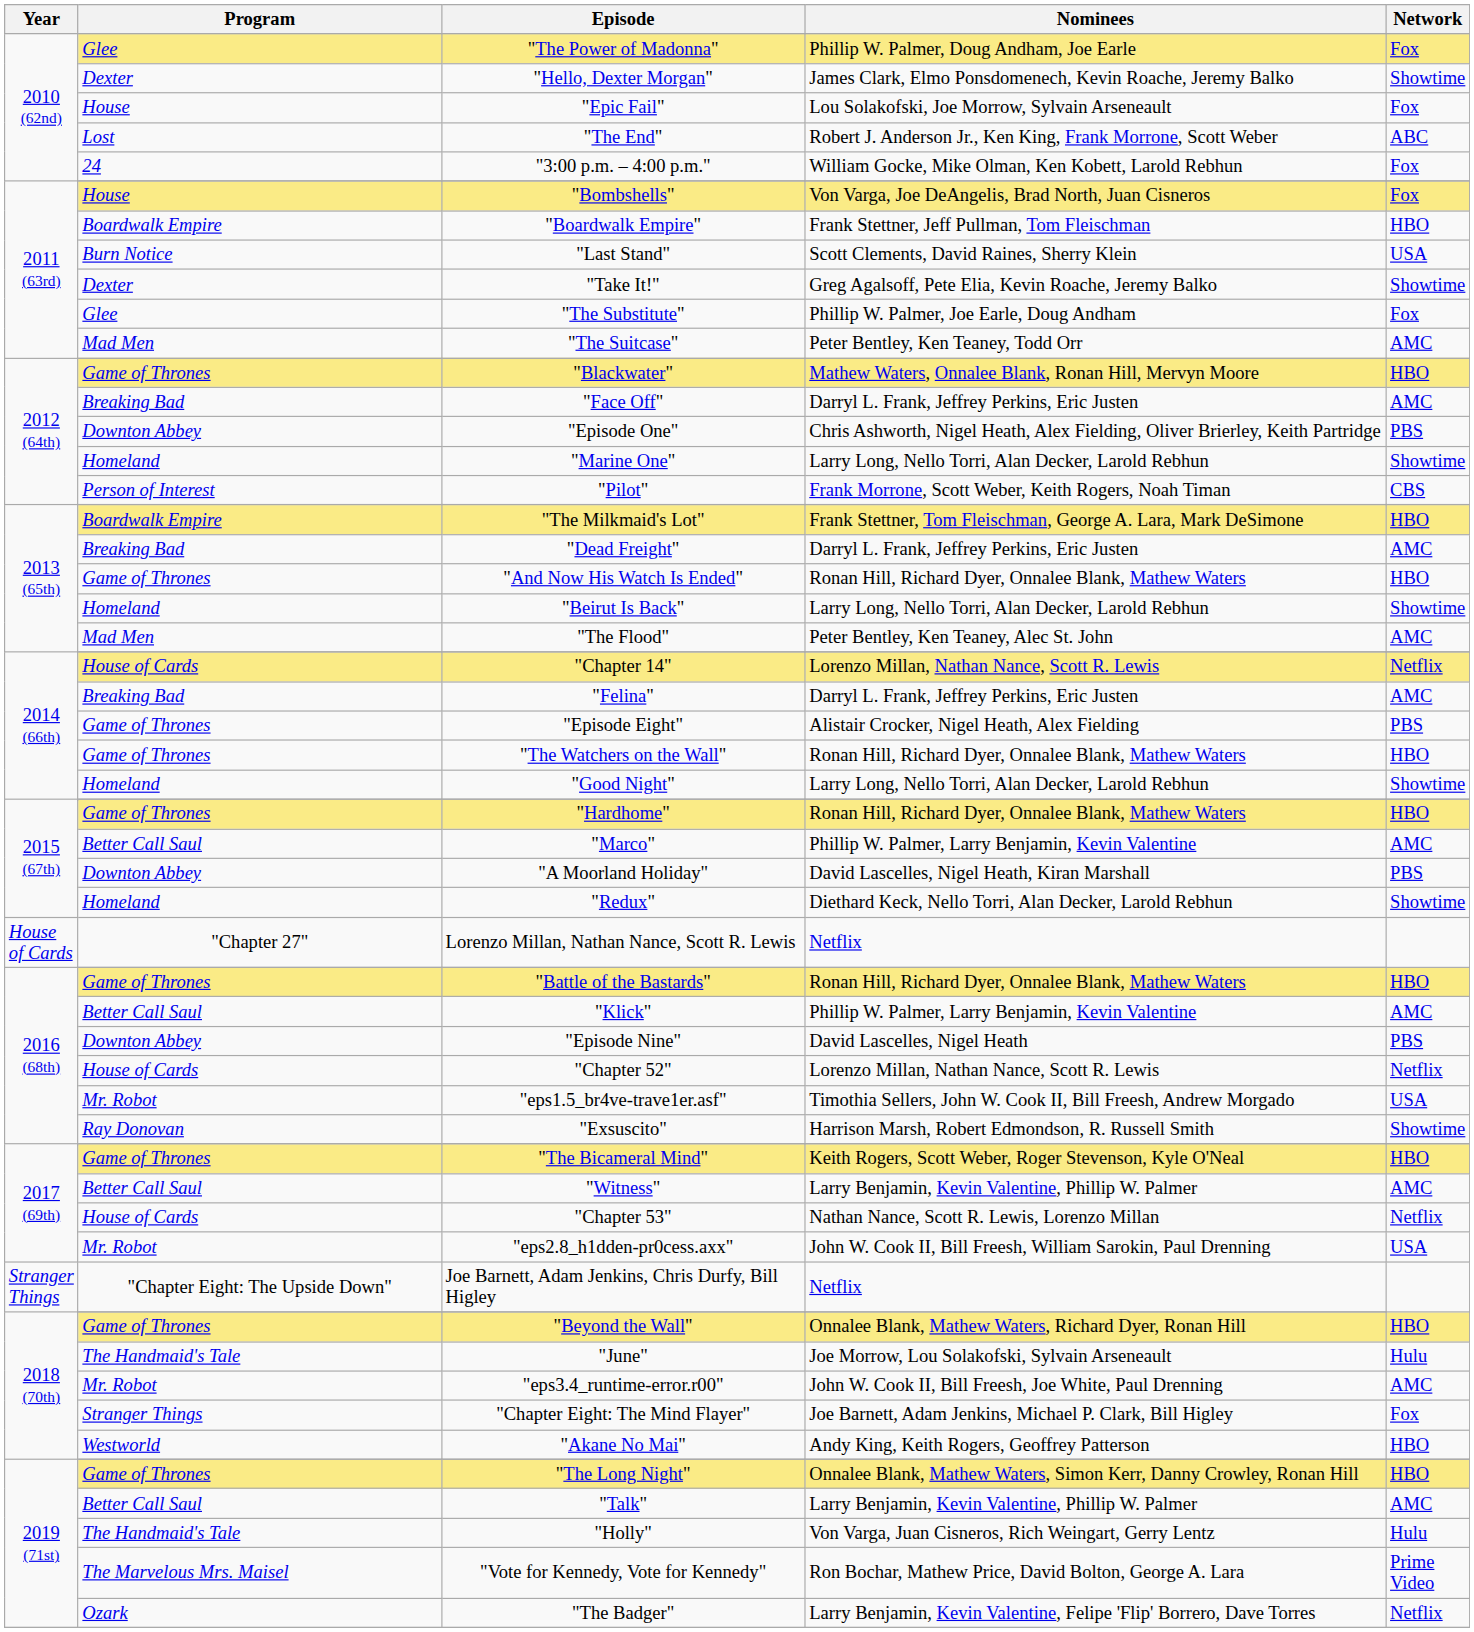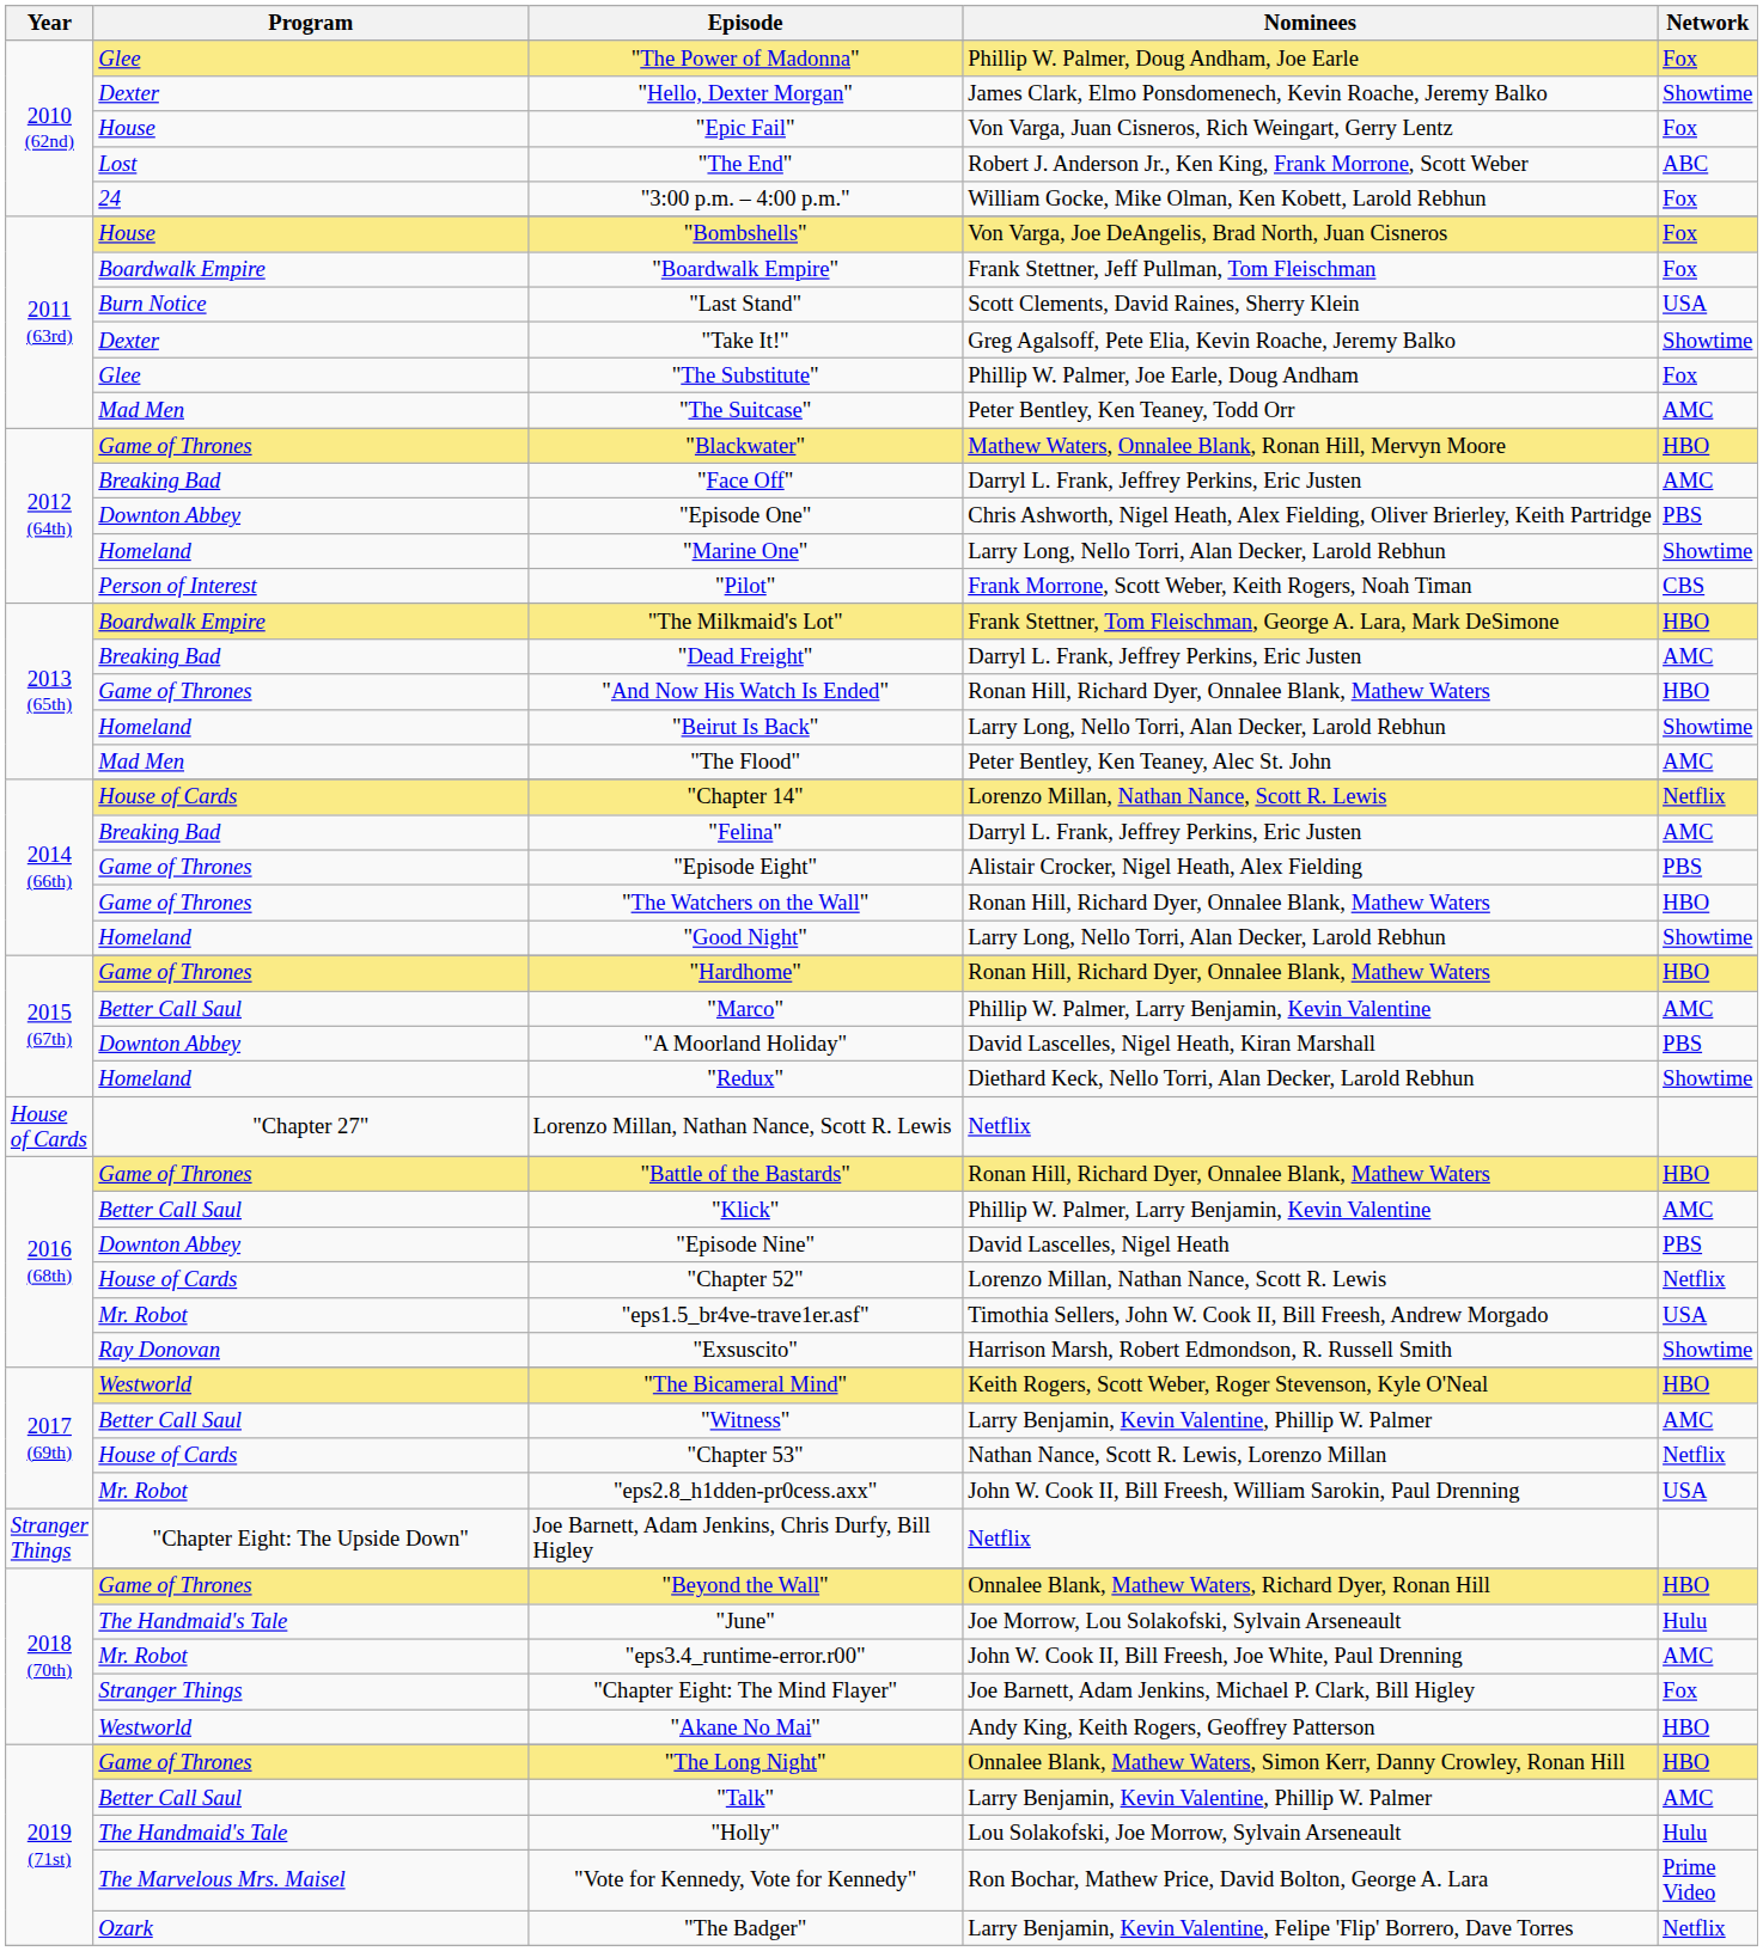 <table class="wikitable" style="width:100%">
 <tr bgcolor="#bebebe">
 <th width="5%">Year</th>
 <th width="25%">Program</th>
 <th width="25%">Episode</th>
 <th width="40%">Nominees</th>
 <th width="5%">Network</th>
 </tr>
 <tr>
 <td rowspan=6 style="text-align:center"><a href='#'>2010</a><br><small><a href='#'>(62nd)</a></small><br></td>
 </tr>
 <tr style="background:#FAEB86">
 <td><em><a href='#'>Glee</a></em></td>
 <td align=center>"<a href='#'>The Power of Madonna</a>"</td>
 <td>Phillip W. Palmer, Doug Andham, Joe Earle</td>
 <td><a href='#'>Fox</a></td>
 </tr>
 <tr>
 <td><em><a href='#'>Dexter</a></em></td>
 <td align=center>"<a href='#'>Hello, Dexter Morgan</a>"</td>
 <td>James Clark, Elmo Ponsdomenech, Kevin Roache, Jeremy Balko</td>
 <td><a href='#'>Showtime</a></td>
 </tr>
 <tr>
 <td><em><a href='#'>House</a></em></td>
 <td align=center>"<a href='#'>Epic Fail</a>"</td>
-<td>Lou Solakofski, Joe Morrow, Sylvain Arseneault</td>
+<td>Von Varga, Juan Cisneros, Rich Weingart, Gerry Lentz</td>
 <td><a href='#'>Fox</a></td>
 </tr>
 <tr>
 <td><em><a href='#'>Lost</a></em></td>
 <td align=center>"<a href='#'>The End</a>"</td>
 <td>Robert J. Anderson Jr., Ken King, <a href='#'>Frank Morrone</a>, Scott Weber</td>
 <td><a href='#'>ABC</a></td>
 </tr>
 <tr>
 <td><em><a href='#'>24</a></em></td>
 <td align=center>"3:00 p.m. – 4:00 p.m."</td>
 <td>William Gocke, Mike Olman, Ken Kobett, Larold Rebhun</td>
 <td><a href='#'>Fox</a></td>
 </tr>
 <tr>
 <td rowspan=7 style="text-align:center"><a href='#'>2011</a><br><small><a href='#'>(63rd)</a></small><br></td>
 </tr>
 <tr style="background:#FAEB86">
 <td><em><a href='#'>House</a></em></td>
 <td align=center>"<a href='#'>Bombshells</a>"</td>
 <td>Von Varga, Joe DeAngelis, Brad North, Juan Cisneros</td>
 <td><a href='#'>Fox</a></td>
 </tr>
 <tr>
 <td><em><a href='#'>Boardwalk Empire</a></em></td>
 <td align=center>"<a href='#'>Boardwalk Empire</a>"</td>
 <td>Frank Stettner, Jeff Pullman, <a href='#'>Tom Fleischman</a></td>
-<td><a href='#'>HBO</a></td>
+<td><a href='#'>Fox</a></td>
 </tr>
 <tr>
 <td><em><a href='#'>Burn Notice</a></em></td>
 <td align=center>"Last Stand"</td>
 <td>Scott Clements, David Raines, Sherry Klein</td>
 <td><a href='#'>USA</a></td>
 </tr>
 <tr>
 <td><em><a href='#'>Dexter</a></em></td>
 <td align=center>"Take It!"</td>
 <td>Greg Agalsoff, Pete Elia, Kevin Roache, Jeremy Balko</td>
 <td><a href='#'>Showtime</a></td>
 </tr>
 <tr>
 <td><em><a href='#'>Glee</a></em></td>
 <td align=center>"<a href='#'>The Substitute</a>"</td>
 <td>Phillip W. Palmer, Joe Earle, Doug Andham</td>
 <td><a href='#'>Fox</a></td>
 </tr>
 <tr>
 <td><em><a href='#'>Mad Men</a></em></td>
 <td align=center>"<a href='#'>The Suitcase</a>"</td>
 <td>Peter Bentley, Ken Teaney, Todd Orr</td>
 <td><a href='#'>AMC</a></td>
 </tr>
 <tr>
 <td rowspan=6 style="text-align:center"><a href='#'>2012</a><br><small><a href='#'>(64th)</a></small><br></td>
 </tr>
 <tr style="background:#FAEB86">
 <td><em><a href='#'>Game of Thrones</a></em></td>
 <td align=center>"<a href='#'>Blackwater</a>"</td>
 <td><a href='#'>Mathew Waters</a>, <a href='#'>Onnalee Blank</a>, Ronan Hill, Mervyn Moore</td>
 <td><a href='#'>HBO</a></td>
 </tr>
 <tr>
 <td><em><a href='#'>Breaking Bad</a></em></td>
 <td align=center>"<a href='#'>Face Off</a>"</td>
 <td>Darryl L. Frank, Jeffrey Perkins, Eric Justen</td>
 <td><a href='#'>AMC</a></td>
 </tr>
 <tr>
 <td><em><a href='#'>Downton Abbey</a></em></td>
 <td align=center>"Episode One"</td>
 <td>Chris Ashworth, Nigel Heath, Alex Fielding, Oliver Brierley, Keith Partridge</td>
 <td><a href='#'>PBS</a></td>
 </tr>
 <tr>
 <td><em><a href='#'>Homeland</a></em></td>
 <td align=center>"<a href='#'>Marine One</a>"</td>
 <td>Larry Long, Nello Torri, Alan Decker, Larold Rebhun</td>
 <td><a href='#'>Showtime</a></td>
 </tr>
 <tr>
 <td><em><a href='#'>Person of Interest</a></em></td>
 <td align=center>"<a href='#'>Pilot</a>"</td>
 <td><a href='#'>Frank Morrone</a>, Scott Weber, Keith Rogers, Noah Timan</td>
 <td><a href='#'>CBS</a></td>
 </tr>
 <tr>
 <td rowspan=6 style="text-align:center"><a href='#'>2013</a><br><small><a href='#'>(65th)</a></small><br></td>
 </tr>
 <tr style="background:#FAEB86">
 <td><em><a href='#'>Boardwalk Empire</a></em></td>
 <td align=center>"The Milkmaid's Lot"</td>
 <td>Frank Stettner, <a href='#'>Tom Fleischman</a>, George A. Lara, Mark DeSimone</td>
 <td><a href='#'>HBO</a></td>
 </tr>
 <tr>
 <td><em><a href='#'>Breaking Bad</a></em></td>
 <td align=center>"<a href='#'>Dead Freight</a>"</td>
 <td>Darryl L. Frank, Jeffrey Perkins, Eric Justen</td>
 <td><a href='#'>AMC</a></td>
 </tr>
 <tr>
 <td><em><a href='#'>Game of Thrones</a></em></td>
 <td align=center>"<a href='#'>And Now His Watch Is Ended</a>"</td>
 <td>Ronan Hill, Richard Dyer, Onnalee Blank, <a href='#'>Mathew Waters</a></td>
 <td><a href='#'>HBO</a></td>
 </tr>
 <tr>
 <td><em><a href='#'>Homeland</a></em></td>
 <td align=center>"<a href='#'>Beirut Is Back</a>"</td>
 <td>Larry Long, Nello Torri, Alan Decker, Larold Rebhun</td>
 <td><a href='#'>Showtime</a></td>
 </tr>
 <tr>
 <td><em><a href='#'>Mad Men</a></em></td>
 <td align=center>"The Flood"</td>
 <td>Peter Bentley, Ken Teaney, Alec St. John</td>
 <td><a href='#'>AMC</a></td>
 </tr>
 <tr>
 <td rowspan=6 style="text-align:center"><a href='#'>2014</a><br><small><a href='#'>(66th)</a></small><br></td>
 </tr>
 <tr style="background:#FAEB86">
 <td><em><a href='#'>House of Cards</a></em></td>
 <td align=center>"Chapter 14"</td>
 <td>Lorenzo Millan, <a href='#'>Nathan Nance</a>, <a href='#'>Scott R. Lewis</a></td>
 <td><a href='#'>Netflix</a></td>
 </tr>
 <tr>
 <td><em><a href='#'>Breaking Bad</a></em></td>
 <td align=center>"<a href='#'>Felina</a>"</td>
 <td>Darryl L. Frank, Jeffrey Perkins, Eric Justen</td>
 <td><a href='#'>AMC</a></td>
 </tr>
 <tr>
 <td><em><a href='#'>Game of Thrones</a></em></td>
 <td align=center>"Episode Eight"</td>
 <td>Alistair Crocker, Nigel Heath, Alex Fielding</td>
 <td><a href='#'>PBS</a></td>
 </tr>
 <tr>
 <td><em><a href='#'>Game of Thrones</a></em></td>
 <td align=center>"<a href='#'>The Watchers on the Wall</a>"</td>
 <td>Ronan Hill, Richard Dyer, Onnalee Blank, <a href='#'>Mathew Waters</a></td>
 <td><a href='#'>HBO</a></td>
 </tr>
 <tr>
 <td><em><a href='#'>Homeland</a></em></td>
 <td align=center>"<a href='#'>Good Night</a>"</td>
 <td>Larry Long, Nello Torri, Alan Decker, Larold Rebhun</td>
 <td><a href='#'>Showtime</a></td>
 </tr>
 <tr>
 <td rowspan=6 style="text-align:center"><a href='#'>2015</a><br><small><a href='#'>(67th)</a></small><br></td>
 </tr>
 <tr>
 </tr>
 <tr style="background:#FAEB86">
 <td><em><a href='#'>Game of Thrones</a></em></td>
 <td align=center>"<a href='#'>Hardhome</a>"</td>
 <td>Ronan Hill, Richard Dyer, Onnalee Blank, <a href='#'>Mathew Waters</a></td>
 <td><a href='#'>HBO</a></td>
 </tr>
 <tr>
 <td><em><a href='#'>Better Call Saul</a></em></td>
 <td align=center>"<a href='#'>Marco</a>"</td>
 <td>Phillip W. Palmer, Larry Benjamin, <a href='#'>Kevin Valentine</a></td>
 <td><a href='#'>AMC</a></td>
 </tr>
 <tr>
 <td><em><a href='#'>Downton Abbey</a></em></td>
 <td align=center>"A Moorland Holiday"</td>
 <td>David Lascelles, Nigel Heath, Kiran Marshall</td>
 <td><a href='#'>PBS</a></td>
 </tr>
 <tr>
 <td><em><a href='#'>Homeland</a></em></td>
 <td align=center>"<a href='#'>Redux</a>"</td>
 <td>Diethard Keck, Nello Torri, Alan Decker, Larold Rebhun</td>
 <td><a href='#'>Showtime</a></td>
 </tr>
 <tr>
 <td><em><a href='#'>House of Cards</a></em></td>
 <td align=center>"Chapter 27"</td>
 <td>Lorenzo Millan, Nathan Nance, Scott R. Lewis</td>
 <td><a href='#'>Netflix</a></td>
 </tr>
 <tr>
 <td rowspan=7 style="text-align:center"><a href='#'>2016</a><br><small><a href='#'>(68th)</a></small><br></td>
 </tr>
 <tr style="background:#FAEB86">
 <td><em><a href='#'>Game of Thrones</a></em></td>
 <td align=center>"<a href='#'>Battle of the Bastards</a>"</td>
 <td>Ronan Hill, Richard Dyer, Onnalee Blank, <a href='#'>Mathew Waters</a></td>
 <td><a href='#'>HBO</a></td>
 </tr>
 <tr>
 <td><em><a href='#'>Better Call Saul</a></em></td>
 <td align=center>"<a href='#'>Klick</a>"</td>
 <td>Phillip W. Palmer, Larry Benjamin, <a href='#'>Kevin Valentine</a></td>
 <td><a href='#'>AMC</a></td>
 </tr>
 <tr>
 <td><em><a href='#'>Downton Abbey</a></em></td>
 <td align=center>"Episode Nine"</td>
 <td>David Lascelles, Nigel Heath</td>
 <td><a href='#'>PBS</a></td>
 </tr>
 <tr>
 <td><em><a href='#'>House of Cards</a></em></td>
 <td align=center>"Chapter 52"</td>
 <td>Lorenzo Millan, Nathan Nance, Scott R. Lewis</td>
 <td><a href='#'>Netflix</a></td>
 </tr>
 <tr>
 <td><em><a href='#'>Mr. Robot</a></em></td>
 <td align=center>"eps1.5_br4ve-trave1er.asf"</td>
 <td>Timothia Sellers, John W. Cook II, Bill Freesh, Andrew Morgado</td>
 <td><a href='#'>USA</a></td>
 </tr>
 <tr>
 <td><em><a href='#'>Ray Donovan</a></em></td>
 <td align=center>"Exsuscito"</td>
 <td>Harrison Marsh, Robert Edmondson, R. Russell Smith</td>
 <td><a href='#'>Showtime</a></td>
 </tr>
 <tr>
 <td rowspan=6 style="text-align:center"><a href='#'>2017</a><br><small><a href='#'>(69th)</a></small><br></td>
 </tr>
 <tr>
 </tr>
 <tr style="background:#FAEB86">
-<td><em><a href='#'>Game of Thrones</a></em></td>
+<td><em><a href='#'>Westworld</a></em></td>
 <td align=center>"<a href='#'>The Bicameral Mind</a>"</td>
 <td>Keith Rogers, Scott Weber, Roger Stevenson, Kyle O'Neal</td>
 <td><a href='#'>HBO</a></td>
 </tr>
 <tr>
 <td><em><a href='#'>Better Call Saul</a></em></td>
 <td align=center>"<a href='#'>Witness</a>"</td>
 <td>Larry Benjamin, <a href='#'>Kevin Valentine</a>, Phillip W. Palmer</td>
 <td><a href='#'>AMC</a></td>
 </tr>
 <tr>
 <td><em><a href='#'>House of Cards</a></em></td>
 <td align=center>"Chapter 53"</td>
 <td>Nathan Nance, Scott R. Lewis, Lorenzo Millan</td>
 <td><a href='#'>Netflix</a></td>
 </tr>
 <tr>
 <td><em><a href='#'>Mr. Robot</a></em></td>
 <td align=center>"eps2.8_h1dden-pr0cess.axx"</td>
 <td>John W. Cook II, Bill Freesh, William Sarokin, Paul Drenning</td>
 <td><a href='#'>USA</a></td>
 </tr>
 <tr>
 <td><em><a href='#'>Stranger Things</a></em></td>
 <td align=center>"Chapter Eight: The Upside Down"</td>
 <td>Joe Barnett, Adam Jenkins, Chris Durfy, Bill Higley</td>
 <td><a href='#'>Netflix</a></td>
 </tr>
 <tr>
 <td rowspan=6 style="text-align:center"><a href='#'>2018</a><br><small><a href='#'>(70th)</a></small><br></td>
 </tr>
 <tr style="background:#FAEB86;">
 <td><em><a href='#'>Game of Thrones</a></em></td>
 <td align=center>"<a href='#'>Beyond the Wall</a>"</td>
 <td>Onnalee Blank, <a href='#'>Mathew Waters</a>, Richard Dyer, Ronan Hill</td>
 <td><a href='#'>HBO</a></td>
 </tr>
 <tr>
 <td><em><a href='#'>The Handmaid's Tale</a></em></td>
 <td align=center>"June"</td>
 <td>Joe Morrow, Lou Solakofski, Sylvain Arseneault</td>
 <td><a href='#'>Hulu</a></td>
 </tr>
 <tr>
 <td><em><a href='#'>Mr. Robot</a></em></td>
 <td align=center>"eps3.4_runtime-error.r00"</td>
 <td>John W. Cook II, Bill Freesh, Joe White, Paul Drenning</td>
 <td><a href='#'>AMC</a></td>
 </tr>
 <tr>
 <td><em><a href='#'>Stranger Things</a></em></td>
 <td align=center>"Chapter Eight: The Mind Flayer"</td>
 <td>Joe Barnett, Adam Jenkins, Michael P. Clark, Bill Higley</td>
 <td><a href='#'>Fox</a></td>
 </tr>
 <tr>
 <td><em><a href='#'>Westworld</a></em></td>
 <td align=center>"<a href='#'>Akane No Mai</a>"</td>
 <td>Andy King, Keith Rogers, Geoffrey Patterson</td>
 <td><a href='#'>HBO</a></td>
 </tr>
 <tr>
 <td rowspan=6 style="text-align:center"><a href='#'>2019</a><br><small><a href='#'>(71st)</a></small><br></td>
 </tr>
 <tr style="background:#FAEB86;">
 <td><em><a href='#'>Game of Thrones</a></em></td>
 <td align=center>"<a href='#'>The Long Night</a>"</td>
 <td>Onnalee Blank, <a href='#'>Mathew Waters</a>, Simon Kerr, Danny Crowley, Ronan Hill</td>
 <td><a href='#'>HBO</a></td>
 </tr>
 <tr>
 <td><em><a href='#'>Better Call Saul</a></em></td>
 <td align=center>"<a href='#'>Talk</a>"</td>
 <td>Larry Benjamin, <a href='#'>Kevin Valentine</a>, Phillip W. Palmer</td>
 <td><a href='#'>AMC</a></td>
 </tr>
 <tr>
 <td><em><a href='#'>The Handmaid's Tale</a></em></td>
 <td align=center>"Holly"</td>
-<td>Von Varga, Juan Cisneros, Rich Weingart, Gerry Lentz</td>
+<td>Lou Solakofski, Joe Morrow, Sylvain Arseneault</td>
 <td><a href='#'>Hulu</a></td>
 </tr>
 <tr>
 <td><em><a href='#'>The Marvelous Mrs. Maisel</a></em></td>
 <td align=center>"Vote for Kennedy, Vote for Kennedy"</td>
 <td>Ron Bochar, Mathew Price, David Bolton, George A. Lara</td>
 <td><a href='#'>Prime Video</a></td>
 </tr>
 <tr>
 <td><em><a href='#'>Ozark</a></em></td>
 <td align=center>"The Badger"</td>
 <td>Larry Benjamin, <a href='#'>Kevin Valentine</a>, Felipe 'Flip' Borrero, Dave Torres</td>
 <td><a href='#'>Netflix</a></td>
 </tr>
 <tr>
 </tr>
 </table>
